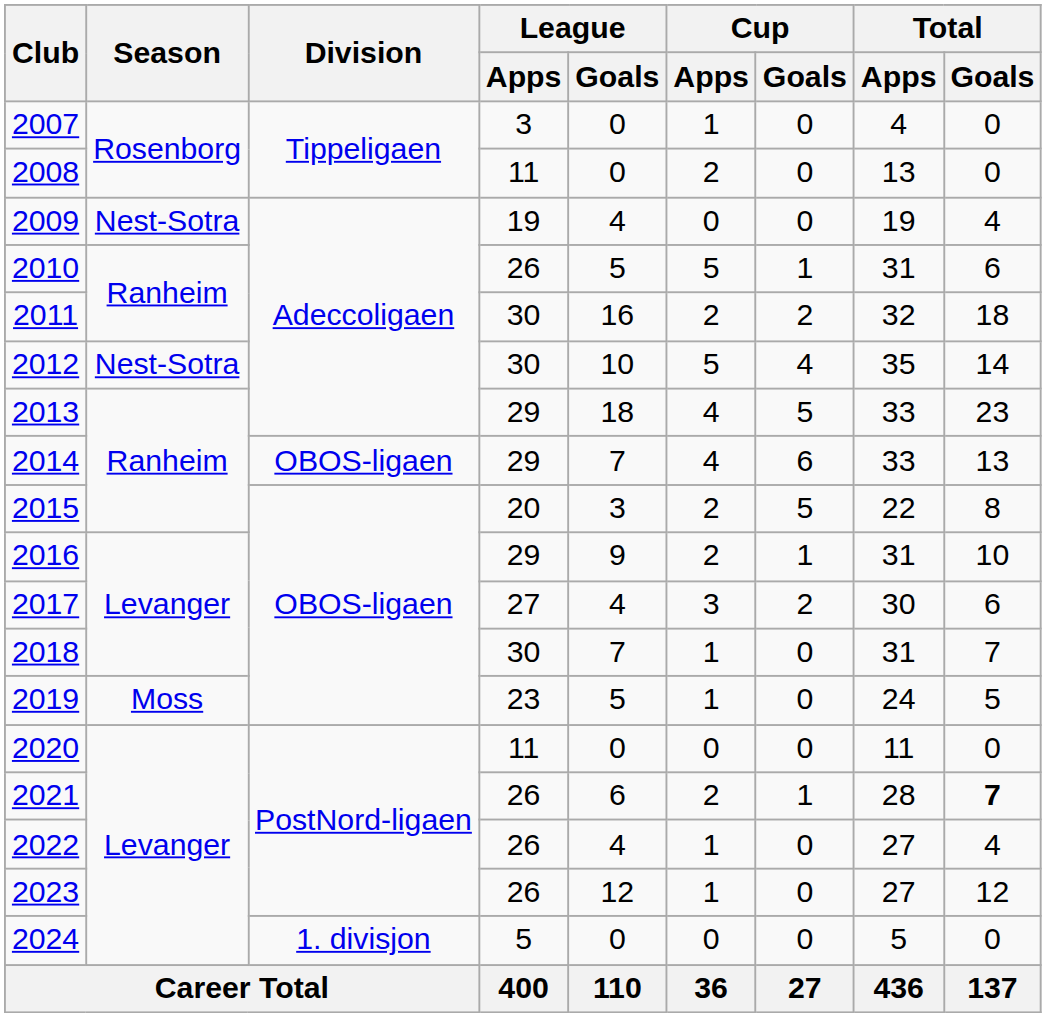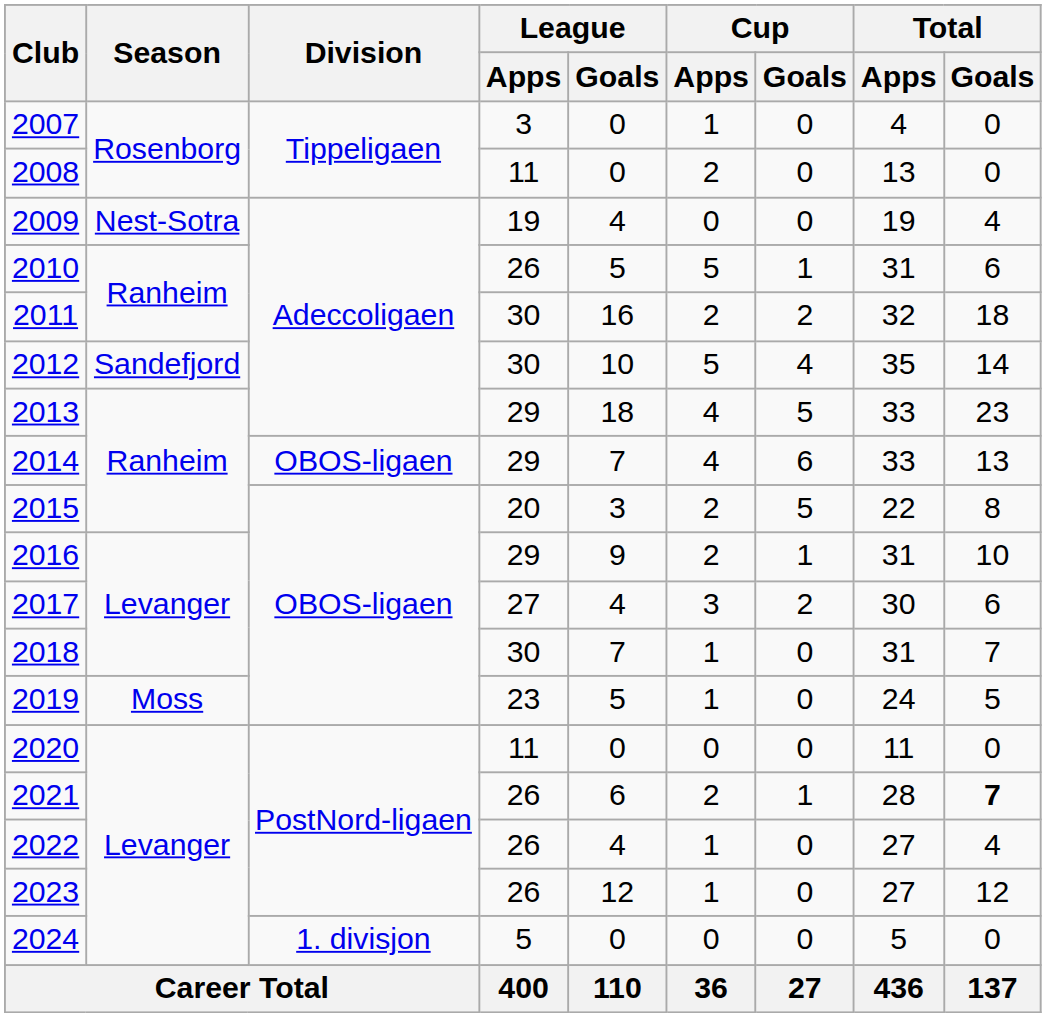 <table class="wikitable" style="text-align: center;">
 <tr>
 <th rowspan="2">Club</th>
 <th rowspan="2">Season</th>
 <th rowspan="2">Division</th>
 <th colspan="2">League</th>
 <th colspan="2">Cup</th>
 <th colspan="2">Total</th>
 </tr>
 <tr>
 <th>Apps</th>
 <th>Goals</th>
 <th>Apps</th>
 <th>Goals</th>
 <th>Apps</th>
 <th>Goals</th>
 </tr>
 <tr>
 <td><a href='#'>2007</a></td>
 <td rowspan="2" valign="center"><a href='#'>Rosenborg</a></td>
 <td rowspan="2" valign="center"><a href='#'>Tippeligaen</a></td>
 <td>3</td>
 <td>0</td>
 <td>1</td>
 <td>0</td>
 <td>4</td>
 <td>0</td>
 </tr>
 <tr>
 <td><a href='#'>2008</a></td>
 <td>11</td>
 <td>0</td>
 <td>2</td>
 <td>0</td>
 <td>13</td>
 <td>0</td>
 </tr>
 <tr>
 <td><a href='#'>2009</a></td>
 <td rowspan="1" valign="center"><a href='#'>Nest-Sotra</a></td>
 <td rowspan="5" valign="center"><a href='#'>Adeccoligaen</a></td>
 <td>19</td>
 <td>4</td>
 <td>0</td>
 <td>0</td>
 <td>19</td>
 <td>4</td>
 </tr>
 <tr>
 <td><a href='#'>2010</a></td>
 <td rowspan="2" valign="center"><a href='#'>Ranheim</a></td>
 <td>26</td>
 <td>5</td>
 <td>5</td>
 <td>1</td>
 <td>31</td>
 <td>6</td>
 </tr>
 <tr>
 <td><a href='#'>2011</a></td>
 <td>30</td>
 <td>16</td>
 <td>2</td>
 <td>2</td>
 <td>32</td>
 <td>18</td>
 </tr>
 <tr>
 <td><a href='#'>2012</a></td>
-<td rowspan="1" valign="center"><a href='#'>Nest-Sotra</a></td>
+<td rowspan="1" valign="center"><a href='#'>Sandefjord</a></td>
 <td>30</td>
 <td>10</td>
 <td>5</td>
 <td>4</td>
 <td>35</td>
 <td>14</td>
 </tr>
 <tr>
 <td><a href='#'>2013</a></td>
 <td rowspan="3" valign="center"><a href='#'>Ranheim</a></td>
 <td>29</td>
 <td>18</td>
 <td>4</td>
 <td>5</td>
 <td>33</td>
 <td>23</td>
 </tr>
 <tr>
 <td><a href='#'>2014</a></td>
 <td rowspan="1" valign="center"><a href='#'>OBOS-ligaen</a></td>
 <td>29</td>
 <td>7</td>
 <td>4</td>
 <td>6</td>
 <td>33</td>
 <td>13</td>
 </tr>
 <tr>
 <td><a href='#'>2015</a></td>
 <td rowspan="5" valign="center"><a href='#'>OBOS-ligaen</a></td>
 <td>20</td>
 <td>3</td>
 <td>2</td>
 <td>5</td>
 <td>22</td>
 <td>8</td>
 </tr>
 <tr>
 <td><a href='#'>2016</a></td>
 <td rowspan="3" valign="center"><a href='#'>Levanger</a></td>
 <td>29</td>
 <td>9</td>
 <td>2</td>
 <td>1</td>
 <td>31</td>
 <td>10</td>
 </tr>
 <tr>
 <td><a href='#'>2017</a></td>
 <td>27</td>
 <td>4</td>
 <td>3</td>
 <td>2</td>
 <td>30</td>
 <td>6</td>
 </tr>
 <tr>
 <td><a href='#'>2018</a></td>
 <td>30</td>
 <td>7</td>
 <td>1</td>
 <td>0</td>
 <td>31</td>
 <td>7</td>
 </tr>
 <tr>
 <td><a href='#'>2019</a></td>
 <td rowspan="1" valign="center"><a href='#'>Moss</a></td>
 <td>23</td>
 <td>5</td>
 <td>1</td>
 <td>0</td>
 <td>24</td>
 <td>5</td>
 </tr>
 <tr>
 <td><a href='#'>2020</a></td>
 <td rowspan="5" valign="center"><a href='#'>Levanger</a></td>
 <td rowspan="4" valign="center"><a href='#'>PostNord-ligaen</a></td>
 <td>11</td>
 <td>0</td>
 <td>0</td>
 <td>0</td>
 <td>11</td>
 <td>0</td>
 </tr>
 <tr>
 <td><a href='#'>2021</a></td>
 <td>26</td>
 <td>6</td>
 <td>2</td>
 <td>1</td>
 <td>28</td>
 <td><strong>7</strong></td>
 </tr>
 <tr>
 <td><a href='#'>2022</a></td>
 <td>26</td>
 <td>4</td>
 <td>1</td>
 <td>0</td>
 <td>27</td>
 <td>4</td>
 </tr>
 <tr>
 <td><a href='#'>2023</a></td>
 <td>26</td>
 <td>12</td>
 <td>1</td>
 <td>0</td>
 <td>27</td>
 <td>12</td>
 </tr>
 <tr>
 <td><a href='#'>2024</a></td>
 <td rowspan="1" valign="center"><a href='#'>1. divisjon</a></td>
 <td>5</td>
 <td>0</td>
 <td>0</td>
 <td>0</td>
 <td>5</td>
 <td>0</td>
 </tr>
 <tr>
 <th colspan="3">Career Total</th>
 <th>400</th>
 <th>110</th>
 <th>36</th>
 <th>27</th>
 <th>436</th>
 <th>137</th>
 </tr>
 </table>
